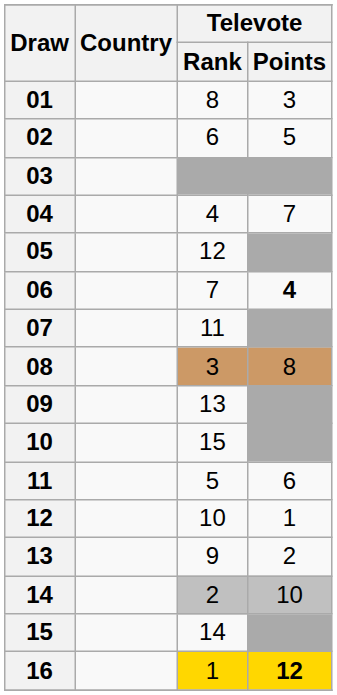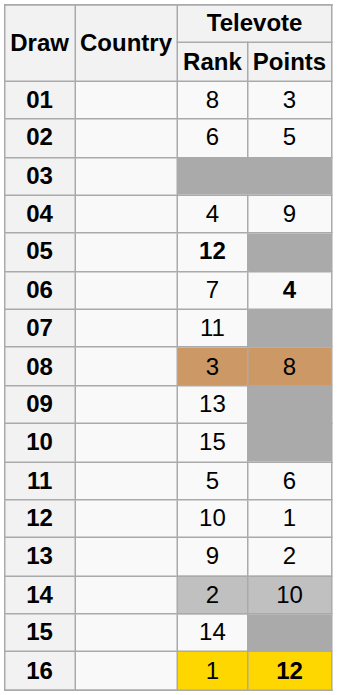 <table class="sortable wikitable collapsible plainrowheaders" style="text-align:center;">
 <tr>
 </tr>
 <tr>
 <th scope="col" rowspan="2">Draw</th>
 <th scope="col" rowspan="2">Country</th>
 <th scope="col" colspan="2">Televote</th>
 </tr>
 <tr>
 <th scope="col">Rank</th>
 <th scope="col" class="unsortable">Points</th>
 </tr>
 <tr>
 <th scope="row" style="text-align:center;">01</th>
 <td style="text-align:left;"></td>
 <td>8</td>
 <td>3</td>
 </tr>
 <tr>
 <th scope="row" style="text-align:center;">02</th>
 <td style="text-align:left;"></td>
 <td>6</td>
 <td>5</td>
 </tr>
 <tr class=sortbottom>
 <th scope="row" style="text-align:center;">03</th>
 <td style="text-align:left;"></td>
 <td style="background:#AAAAAA;"></td>
 <td style="background:#AAAAAA;"></td>
 </tr>
 <tr>
 <th scope="row" style="text-align:center;">04</th>
 <td style="text-align:left;"></td>
 <td>4</td>
-<td>7</td>
+<td>9</td>
 </tr>
 <tr>
 <th scope="row" style="text-align:center;">05</th>
 <td style="text-align:left;"></td>
-<td>12</td>
+<td><strong>12</strong></td>
 <td style="background:#AAAAAA;"></td>
 </tr>
 <tr>
 <th scope="row" style="text-align:center;">06</th>
 <td style="text-align:left;"></td>
 <td>7</td>
 <td><strong>4</strong></td>
 </tr>
 <tr>
 <th scope="row" style="text-align:center;">07</th>
 <td style="text-align:left;"></td>
 <td>11</td>
 <td style="background:#AAAAAA;"></td>
 </tr>
 <tr>
 <th scope="row" style="text-align:center;">08</th>
 <td style="text-align:left;"></td>
 <td style="background:#CC9966;">3</td>
 <td style="background:#CC9966;">8</td>
 </tr>
 <tr>
 <th scope="row" style="text-align:center;">09</th>
 <td style="text-align:left;"></td>
 <td>13</td>
 <td style="background:#AAAAAA;"></td>
 </tr>
 <tr>
 <th scope="row" style="text-align:center;">10</th>
 <td style="text-align:left;"></td>
 <td>15</td>
 <td style="background:#AAAAAA;"></td>
 </tr>
 <tr>
 <th scope="row" style="text-align:center;">11</th>
 <td style="text-align:left;"></td>
 <td>5</td>
 <td>6</td>
 </tr>
 <tr>
 <th scope="row" style="text-align:center;">12</th>
 <td style="text-align:left;"></td>
 <td>10</td>
 <td>1</td>
 </tr>
 <tr>
 <th scope="row" style="text-align:center;">13</th>
 <td style="text-align:left;"></td>
 <td>9</td>
 <td>2</td>
 </tr>
 <tr>
 <th scope="row" style="text-align:center;">14</th>
 <td style="text-align:left;"></td>
 <td style="background:silver;">2</td>
 <td style="background:silver;">10</td>
 </tr>
 <tr>
 <th scope="row" style="text-align:center;">15</th>
 <td style="text-align:left;"></td>
 <td>14</td>
 <td style="background:#AAAAAA;"></td>
 </tr>
 <tr>
 <th scope="row" style="text-align:center;">16</th>
 <td style="text-align:left;"></td>
 <td style="background:gold;">1</td>
 <td style="background:gold;"><strong>12</strong></td>
 </tr>
 <tr>
 </tr>
 </table>
